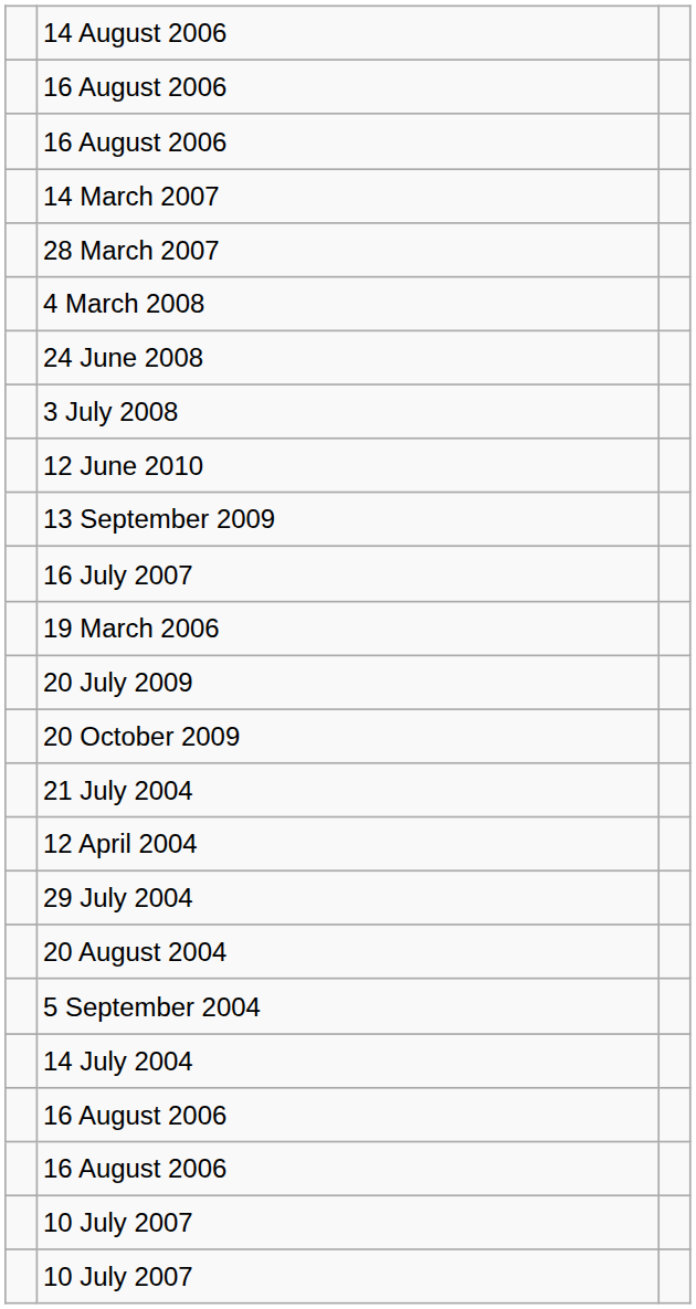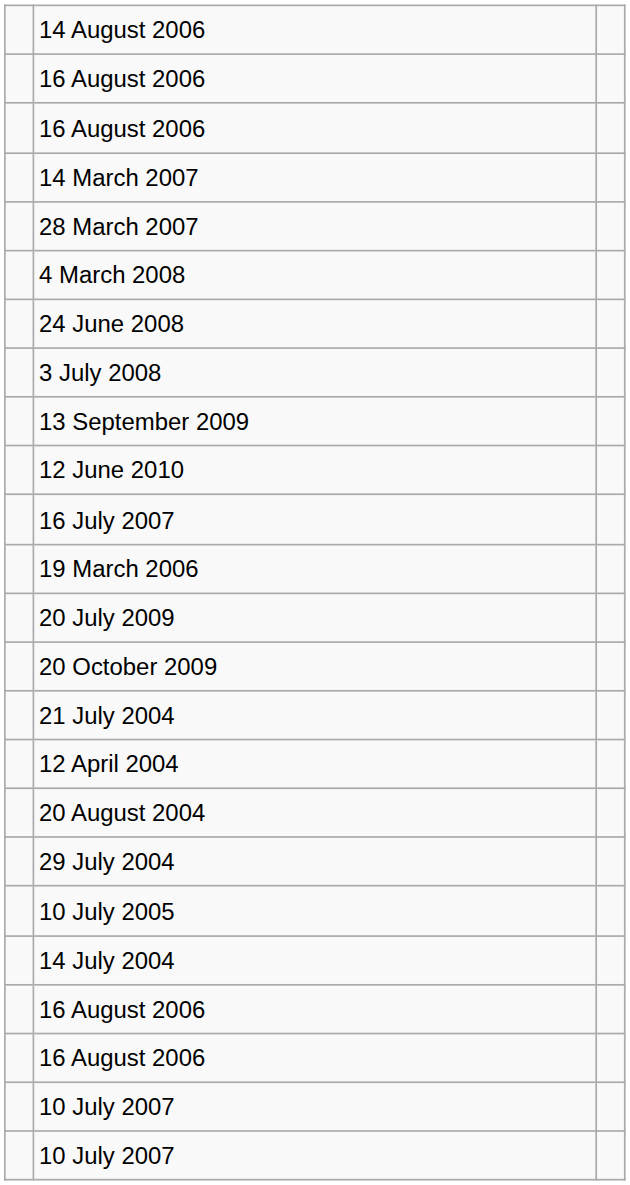 <table class="wikitable" style="font-size: 89%; float: left; width: 26em; margin-right: 1em; height: 700px">
 <tr>
 <td></td>
 <td>14 August 2006</td>
 <td></td>
 </tr>
 <tr>
 <td></td>
 <td>16 August 2006</td>
 <td></td>
 </tr>
 <tr>
 <td></td>
 <td>16 August 2006</td>
 <td></td>
 </tr>
 <tr>
 <td></td>
 <td>14 March 2007</td>
 <td></td>
 </tr>
 <tr>
 <td></td>
 <td>28 March 2007</td>
 <td></td>
 </tr>
 <tr>
 <td></td>
 <td>4 March 2008</td>
 <td></td>
 </tr>
 <tr>
 <td></td>
 <td>24 June 2008</td>
 <td></td>
 </tr>
 <tr>
 <td></td>
 <td>3 July 2008</td>
 <td></td>
 </tr>
 <tr>
 <td></td>
-<td>12 June 2010</td>
+<td>13 September 2009</td>
 <td></td>
 </tr>
 <tr>
 <td></td>
-<td>13 September 2009</td>
+<td>12 June 2010</td>
 <td></td>
 </tr>
 <tr>
 <td></td>
 <td>16 July 2007</td>
 <td></td>
 </tr>
 <tr>
 <td></td>
 <td>19 March 2006</td>
 <td></td>
 </tr>
 <tr>
 <td></td>
 <td>20 July 2009</td>
 <td></td>
 </tr>
 <tr>
 <td></td>
 <td>20 October 2009</td>
 <td></td>
 </tr>
 <tr>
 <td></td>
 <td>21 July 2004</td>
 <td></td>
 </tr>
 <tr>
 <td></td>
 <td>12 April 2004</td>
 <td></td>
 </tr>
 <tr>
 <td></td>
+<td>20 August 2004</td>
+<td></td>
+</tr>
+<tr>
+<td></td>
 <td>29 July 2004</td>
 <td></td>
 </tr>
 <tr>
 <td></td>
-<td>20 August 2004</td>
-<td></td>
-</tr>
-<tr>
-<td></td>
-<td>5 September 2004</td>
+<td>10 July 2005</td>
 <td></td>
 </tr>
 <tr>
 <td></td>
 <td>14 July 2004</td>
 <td></td>
 </tr>
 <tr>
 <td></td>
 <td>16 August 2006</td>
 <td></td>
 </tr>
 <tr>
 <td></td>
 <td>16 August 2006</td>
 <td></td>
 </tr>
 <tr>
 <td></td>
 <td>10 July 2007</td>
 <td></td>
 </tr>
 <tr>
 <td></td>
 <td>10 July 2007</td>
 <td></td>
 </tr>
 </table>
